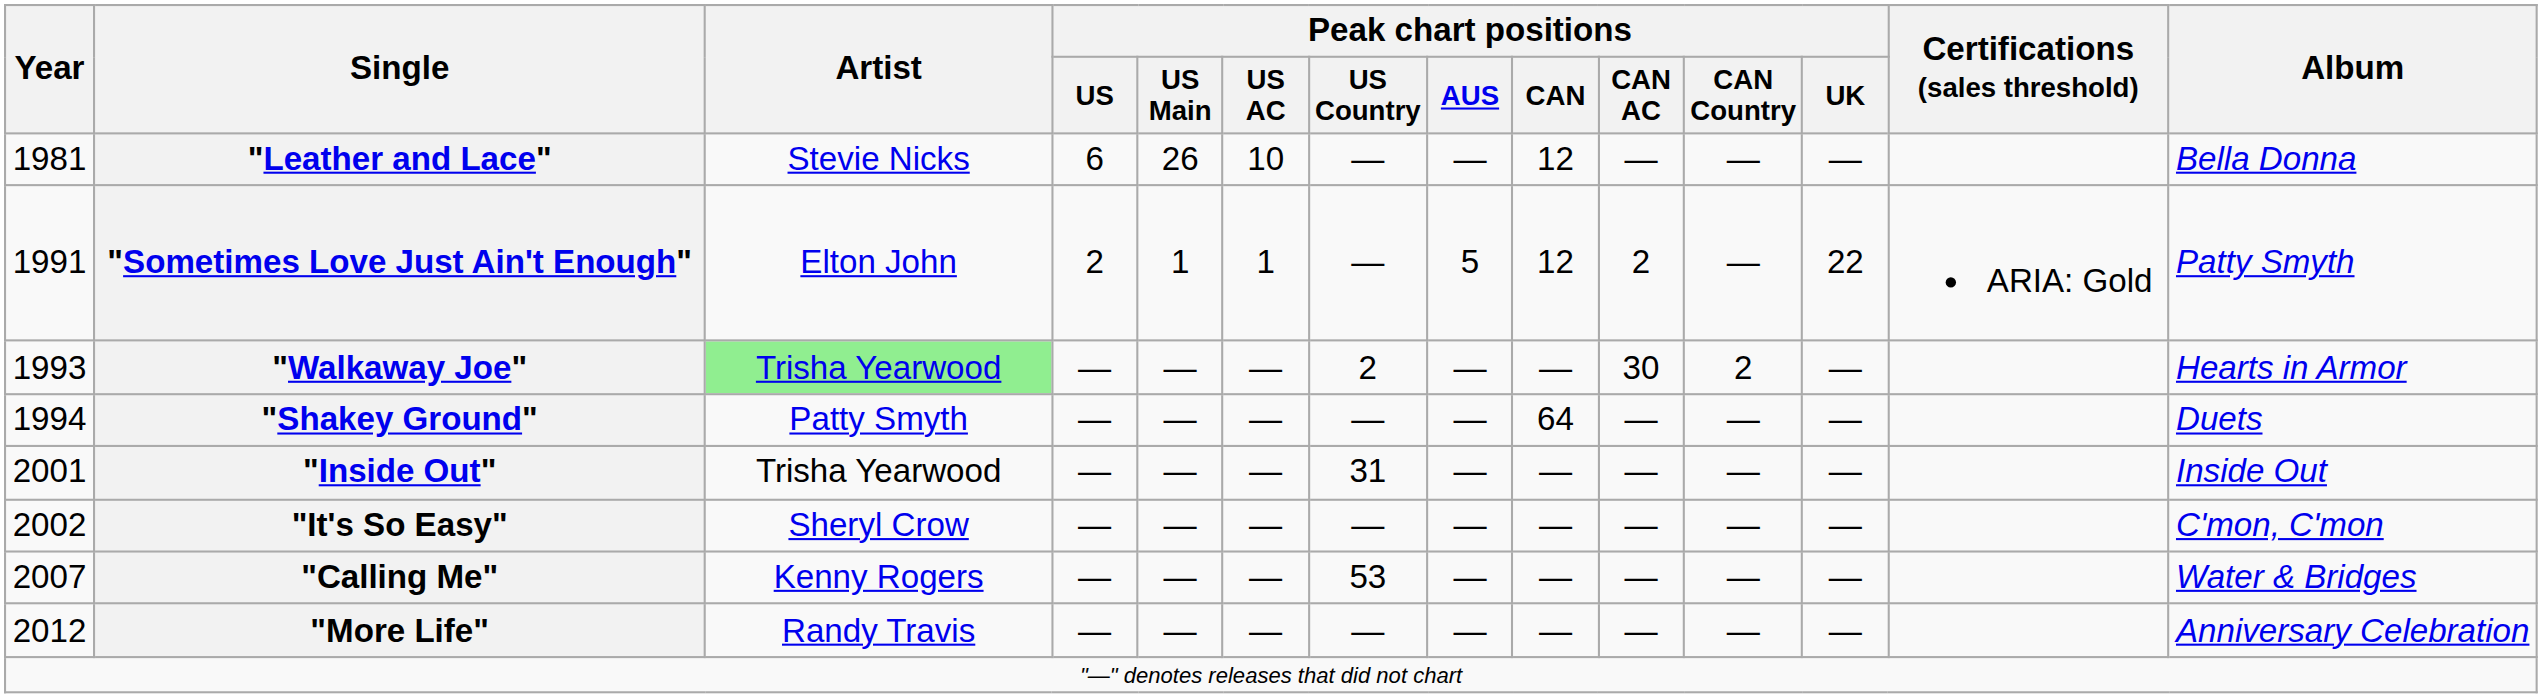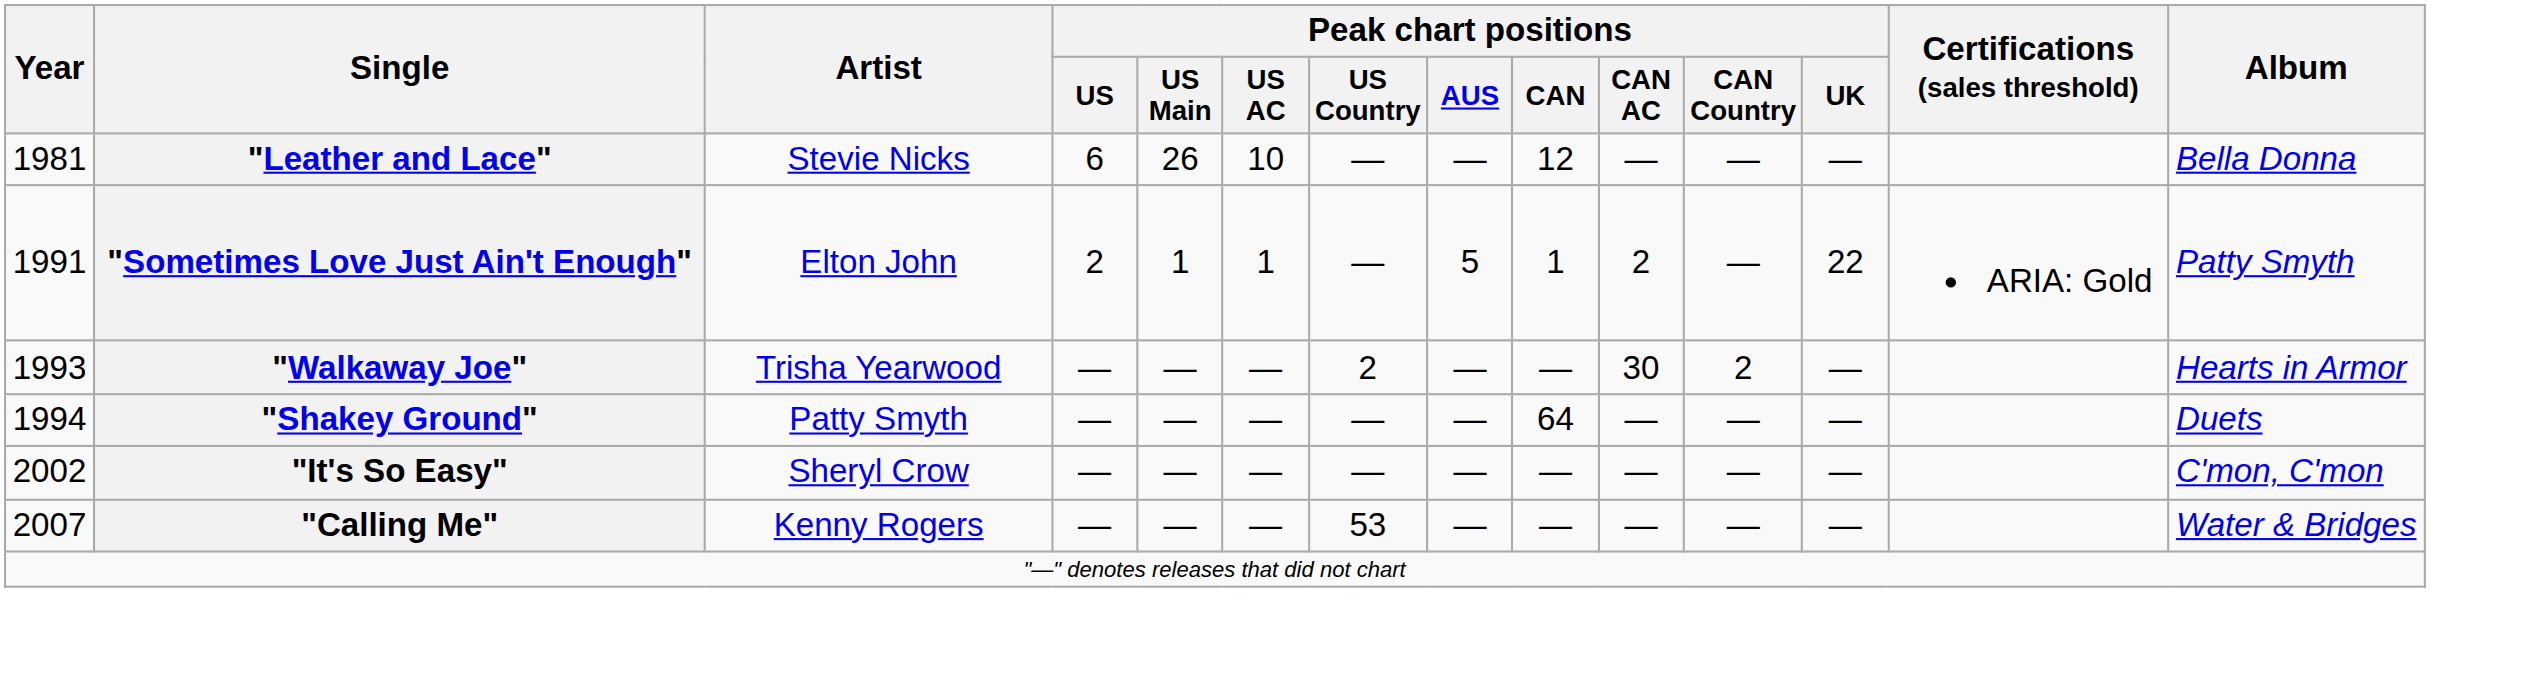 <table class="wikitable plainrowheaders" style="text-align:center;">
 <tr>
 <th rowspan="2">Year</th>
 <th rowspan="2" style="width:18em;">Single</th>
 <th rowspan="2" style="width:10em;">Artist</th>
 <th colspan="9">Peak chart positions</th>
 <th rowspan="2" style="width:8em;">Certifications<br><small>(sales threshold)</small></th>
 <th rowspan="2">Album</th>
 </tr>
 <tr style="font-size:smaller;">
 <th width="35">US<br></th>
 <th width="35">US Main<br></th>
 <th width="35">US AC<br></th>
 <th width="35">US Country<br></th>
 <th width="35"><a href='#'>AUS</a></th>
 <th width="35">CAN<br></th>
 <th width="35">CAN AC<br></th>
 <th width="35">CAN Country<br></th>
 <th width="35">UK<br></th>
 </tr>
 <tr>
 <td>1981</td>
 <th scope="row">"<a href='#'>Leather and Lace</a>"</th>
 <td><a href='#'>Stevie Nicks</a></td>
 <td>6</td>
 <td>26</td>
 <td>10</td>
 <td>—</td>
 <td>—</td>
 <td>12</td>
 <td>—</td>
 <td>—</td>
 <td>—</td>
 <td></td>
 <td align="left"><em><a href='#'>Bella Donna</a></em></td>
 </tr>
 <tr>
 <td>1991</td>
 <th scope="row">"<a href='#'>Sometimes Love Just Ain't Enough</a>"</th>
 <td><a href='#'>Elton John</a></td>
 <td>2</td>
 <td>1</td>
 <td>1</td>
 <td>—</td>
 <td>5</td>
-<td>12</td>
+<td>1</td>
 <td>2</td>
 <td>—</td>
 <td>22</td>
 <td><br><ul><li>ARIA: Gold</li></ul></td>
 <td align="left"><em><a href='#'>Patty Smyth</a></em></td>
 </tr>
 <tr>
 <td>1993</td>
 <th scope="row">"<a href='#'>Walkaway Joe</a>"</th>
-<td style="background: lightgreen;"><a href='#'>Trisha Yearwood</a></td>
+<td><a href='#'>Trisha Yearwood</a></td>
 <td>—</td>
 <td>—</td>
 <td>—</td>
 <td>2</td>
 <td>—</td>
 <td>—</td>
 <td>30</td>
 <td>2</td>
 <td>—</td>
 <td></td>
 <td align="left"><em><a href='#'>Hearts in Armor</a></em></td>
 </tr>
 <tr>
 <td>1994</td>
 <th scope="row">"<a href='#'>Shakey Ground</a>"</th>
 <td><a href='#'>Patty Smyth </a></td>
 <td>—</td>
 <td>—</td>
 <td>—</td>
 <td>—</td>
 <td>—</td>
 <td>64</td>
 <td>—</td>
 <td>—</td>
 <td>—</td>
 <td></td>
 <td align="left"><em><a href='#'>Duets</a></em></td>
-</tr>
-<tr>
-<td>2001</td>
-<th scope="row">"<a href='#'>Inside Out</a>"</th>
-<td>Trisha Yearwood</td>
-<td>—</td>
-<td>—</td>
-<td>—</td>
-<td>31</td>
-<td>—</td>
-<td>—</td>
-<td>—</td>
-<td>—</td>
-<td>—</td>
-<td></td>
-<td align="left"><em><a href='#'>Inside Out</a></em></td>
 </tr>
 <tr>
 <td>2002</td>
 <th scope="row">"It's So Easy"</th>
 <td><a href='#'>Sheryl Crow</a></td>
 <td>—</td>
 <td>—</td>
 <td>—</td>
 <td>—</td>
 <td>—</td>
 <td>—</td>
 <td>—</td>
 <td>—</td>
 <td>—</td>
 <td></td>
 <td align="left"><em><a href='#'>C'mon, C'mon</a></em></td>
 </tr>
 <tr>
 <td>2007</td>
 <th scope="row">"Calling Me"</th>
 <td><a href='#'>Kenny Rogers</a></td>
 <td>—</td>
 <td>—</td>
 <td>—</td>
 <td>53</td>
 <td>—</td>
 <td>—</td>
 <td>—</td>
 <td>—</td>
 <td>—</td>
 <td></td>
 <td align="left"><em><a href='#'>Water & Bridges</a></em></td>
 </tr>
 <tr>
-<td>2012</td>
-<th scope="row">"More Life"</th>
-<td><a href='#'>Randy Travis</a></td>
-<td>—</td>
-<td>—</td>
-<td>—</td>
-<td>—</td>
-<td>—</td>
-<td>—</td>
-<td>—</td>
-<td>—</td>
-<td>—</td>
-<td></td>
-<td align="left"><em><a href='#'>Anniversary Celebration</a></em></td>
-</tr>
-<tr>
 <td colspan="14" style="font-size:8pt"><em>"—" denotes releases that did not chart</em></td>
 </tr>
 </table>
